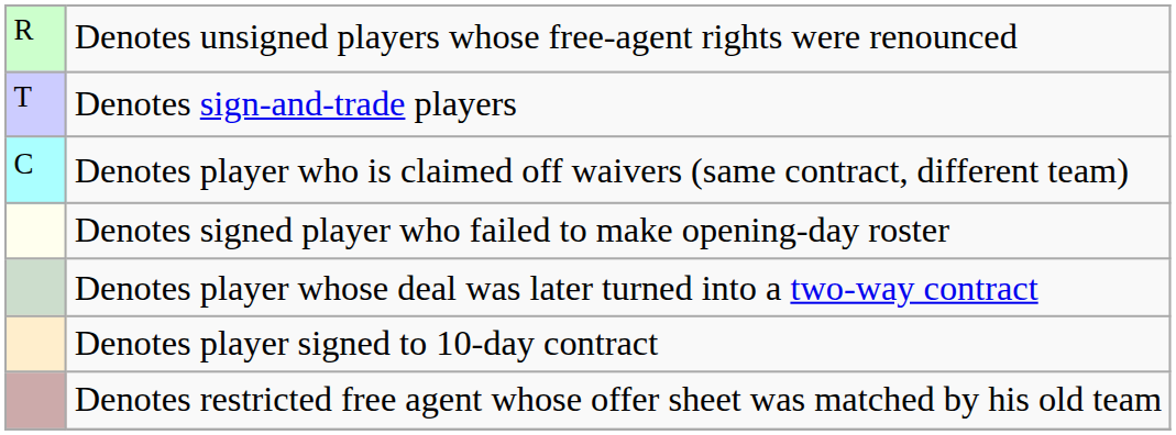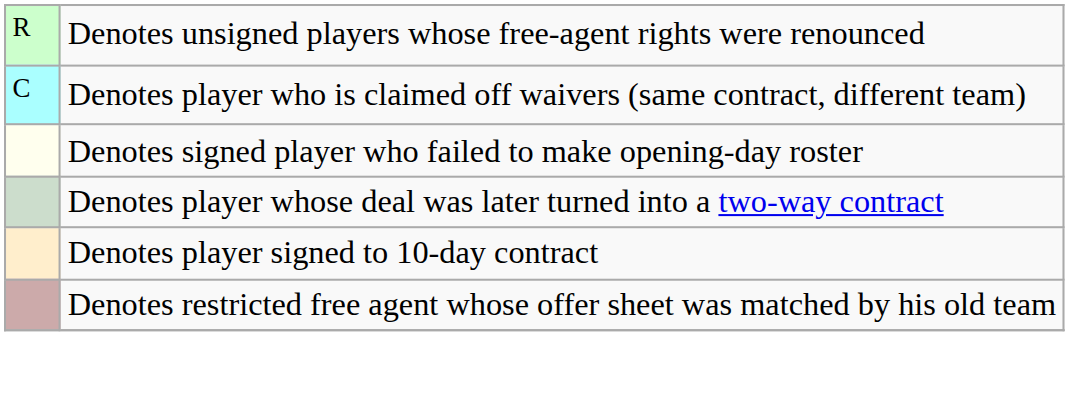 <table class="wikitable">
 <tr>
 <td style="width:20px; background:#cfc;"><sup>R</sup></td>
 <td>Denotes unsigned players whose free-agent rights were renounced</td>
-</tr>
-<tr>
-<td style="width:20px; background:#ccf;"><sup>T</sup></td>
-<td>Denotes <a href='#'>sign-and-trade</a> players</td>
 </tr>
 <tr>
 <td style="width:20px; background:#aff;"><sup>C</sup></td>
 <td>Denotes player who is claimed off waivers (same contract, different team)</td>
 </tr>
 <tr>
 <td style="width:20px; background:#ffe;"></td>
 <td>Denotes signed player who failed to make opening-day roster</td>
 </tr>
 <tr>
 <td style="width:20px; background:#cdc;"></td>
 <td>Denotes player whose deal was later turned into a <a href='#'>two-way contract</a></td>
 </tr>
 <tr>
 <td style="width:20px; background:#fec;"></td>
 <td>Denotes player signed to 10-day contract</td>
 </tr>
 <tr>
 <td style="width:20px; background:#caa;"></td>
 <td>Denotes restricted free agent whose offer sheet was matched by his old team</td>
 </tr>
 <tr>
 </tr>
 </table>
